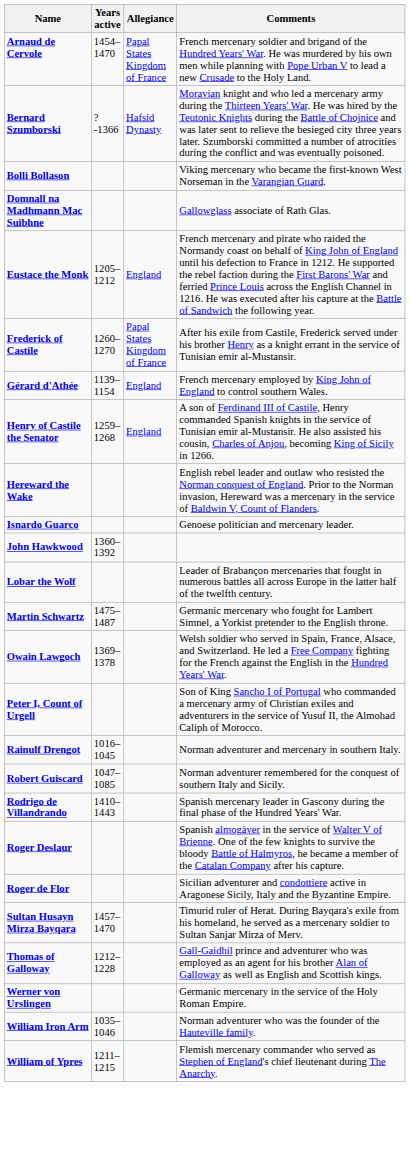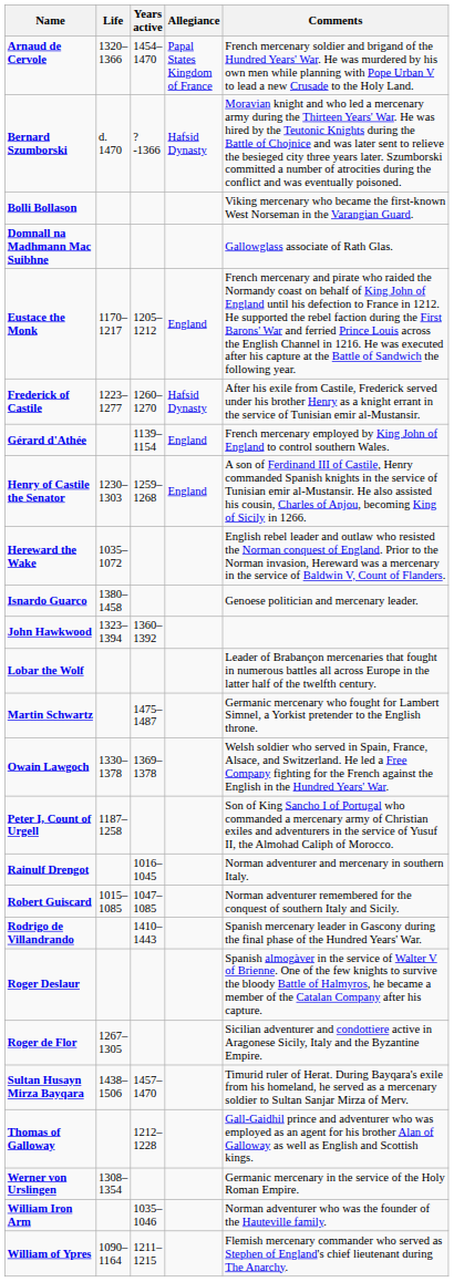 <table class="sortable wikitable">
 <tr>
 <th style="width:21%;">Name</th>
+<th style="width:7%;">Life</th>
 <th style="width:7%;">Years active</th>
 <th style="width:10%;">Allegiance<br></th>
 <th style="width:55%;">Comments</th>
 </tr>
 <tr valign="top">
 <td> <strong><a href='#'>Arnaud de Cervole</a></strong></td>
+<td>1320–1366</td>
 <td>1454–1470</td>
 <td> <a href='#'>Papal States</a><br>  <a href='#'>Kingdom of France</a></td>
 <td>French mercenary soldier and brigand of the <a href='#'>Hundred Years' War</a>. He was murdered by his own men while planning with <a href='#'>Pope Urban V</a> to lead a new <a href='#'>Crusade</a> to the Holy Land.</td>
 </tr>
 <tr>
 <td> <strong><a href='#'>Bernard Szumborski</a></strong></td>
+<td>d. 1470</td>
 <td>?-1366</td>
 <td> <a href='#'>Hafsid Dynasty</a></td>
 <td><a href='#'>Moravian</a> knight and who led a mercenary army during the <a href='#'>Thirteen Years' War</a>. He was hired by the <a href='#'>Teutonic Knights</a> during the <a href='#'>Battle of Chojnice</a> and was later sent to relieve the besieged city three years later. Szumborski committed a number of atrocities during the conflict and was eventually poisoned.</td>
 </tr>
 <tr>
 <td> <strong><a href='#'>Bolli Bollason</a></strong></td>
 <td></td>
 <td></td>
+<td></td>
 <td>Viking mercenary who became the first-known West Norseman in the <a href='#'>Varangian Guard</a>.</td>
 </tr>
 <tr>
 <td> <strong><a href='#'>Domnall na Madhmann Mac Suibhne</a></strong></td>
 <td></td>
 <td></td>
+<td></td>
 <td><a href='#'>Gallowglass</a> associate of Rath Glas.</td>
 </tr>
 <tr>
 <td> <strong><a href='#'>Eustace the Monk</a></strong></td>
+<td>1170–1217</td>
 <td>1205–1212</td>
 <td> <a href='#'>England</a></td>
 <td>French mercenary and pirate who raided the Normandy coast on behalf of <a href='#'>King John of England</a> until his defection to France in 1212. He supported the rebel faction during the <a href='#'>First Barons' War</a> and ferried <a href='#'>Prince Louis</a> across the English Channel in 1216. He was executed after his capture at the <a href='#'>Battle of Sandwich</a> the following year.</td>
 </tr>
 <tr>
 <td> <strong><a href='#'>Frederick of Castile</a></strong></td>
+<td>1223–1277</td>
 <td>1260–1270</td>
-<td> <a href='#'>Papal States</a><br>  <a href='#'>Kingdom of France</a></td>
+<td> <a href='#'>Hafsid Dynasty</a></td>
 <td>After his exile from Castile, Frederick served under his brother <a href='#'>Henry</a> as a knight errant in the service of Tunisian emir al-Mustansir.</td>
 </tr>
 <tr>
 <td> <strong><a href='#'>Gérard d'Athée</a></strong></td>
+<td></td>
 <td>1139–1154</td>
 <td> <a href='#'>England</a></td>
 <td>French mercenary employed by <a href='#'>King John of England</a> to control southern Wales.</td>
 </tr>
 <tr>
 <td> <strong><a href='#'>Henry of Castile the Senator</a></strong></td>
+<td>1230–1303</td>
 <td>1259–1268</td>
 <td> <a href='#'>England</a></td>
 <td>A son of <a href='#'>Ferdinand III of Castile</a>, Henry commanded Spanish knights in the service of Tunisian emir al-Mustansir. He also assisted his cousin, <a href='#'>Charles of Anjou</a>, becoming <a href='#'>King of Sicily</a> in 1266.</td>
 </tr>
 <tr>
 <td> <strong><a href='#'>Hereward the Wake</a></strong></td>
+<td>1035–1072</td>
 <td></td>
 <td></td>
 <td>English rebel leader and outlaw who resisted the <a href='#'>Norman conquest of England</a>. Prior to the Norman invasion, Hereward was a mercenary in the service of <a href='#'>Baldwin V, Count of Flanders</a>.</td>
 </tr>
 <tr>
 <td> <strong><a href='#'>Isnardo Guarco</a></strong></td>
+<td>1380–1458</td>
 <td></td>
 <td></td>
 <td>Genoese politician and mercenary leader.</td>
 </tr>
 <tr>
 <td> <strong><a href='#'>John Hawkwood</a></strong></td>
+<td>1323–1394</td>
 <td>1360–1392</td>
 <td></td>
 <td></td>
 </tr>
 <tr>
 <td> <strong><a href='#'>Lobar the Wolf</a></strong></td>
 <td></td>
 <td></td>
+<td></td>
 <td>Leader of Brabançon mercenaries that fought in numerous battles all across Europe in the latter half of the twelfth century.</td>
 </tr>
 <tr>
 <td> <strong><a href='#'>Martin Schwartz</a></strong></td>
+<td></td>
 <td>1475–1487</td>
 <td></td>
 <td>Germanic mercenary who fought for Lambert Simnel, a Yorkist pretender to the English throne.</td>
 </tr>
 <tr>
 <td> <strong><a href='#'>Owain Lawgoch</a></strong></td>
+<td>1330–1378</td>
 <td>1369–1378</td>
 <td></td>
 <td>Welsh soldier who served in Spain, France, Alsace, and Switzerland. He led a <a href='#'>Free Company</a> fighting for the French against the English in the <a href='#'>Hundred Years' War</a>.</td>
 </tr>
 <tr>
 <td> <strong><a href='#'>Peter I, Count of Urgell</a></strong></td>
+<td>1187–1258</td>
 <td></td>
 <td></td>
 <td>Son of King <a href='#'>Sancho I of Portugal</a> who commanded a mercenary army of Christian exiles and adventurers in the service of Yusuf II, the Almohad Caliph of Morocco.</td>
 </tr>
 <tr>
 <td> <strong><a href='#'>Rainulf Drengot</a></strong></td>
+<td></td>
 <td>1016–1045</td>
 <td></td>
 <td>Norman adventurer and mercenary in southern Italy.</td>
 </tr>
 <tr>
 <td> <strong><a href='#'>Robert Guiscard</a></strong></td>
+<td>1015–1085</td>
 <td>1047–1085</td>
 <td></td>
 <td>Norman adventurer remembered for the conquest of southern Italy and Sicily.</td>
 </tr>
 <tr>
 <td> <strong><a href='#'>Rodrigo de Villandrando</a></strong></td>
+<td></td>
 <td>1410–1443</td>
 <td></td>
 <td>Spanish mercenary leader in Gascony during the final phase of the Hundred Years' War.</td>
 </tr>
 <tr>
 <td> <strong><a href='#'>Roger Deslaur</a></strong></td>
 <td></td>
 <td></td>
+<td></td>
 <td>Spanish <a href='#'>almogàver</a> in the service of <a href='#'>Walter V of Brienne</a>. One of the few knights to survive the bloody <a href='#'>Battle of Halmyros</a>, he became a member of the <a href='#'>Catalan Company</a> after his capture.</td>
 </tr>
 <tr>
 <td> <strong><a href='#'>Roger de Flor</a></strong></td>
+<td>1267–1305</td>
 <td></td>
 <td></td>
 <td>Sicilian adventurer and <a href='#'>condottiere</a> active in Aragonese Sicily, Italy and the Byzantine Empire.</td>
 </tr>
 <tr>
 <td><strong><a href='#'>Sultan Husayn Mirza Bayqara</a></strong></td>
+<td>1438–1506</td>
 <td>1457–1470</td>
 <td></td>
 <td>Timurid ruler of Herat. During Bayqara's exile from his homeland, he served as a mercenary soldier to Sultan Sanjar Mirza of Merv.</td>
 </tr>
 <tr>
 <td> <strong><a href='#'>Thomas of Galloway</a></strong></td>
+<td></td>
 <td>1212–1228</td>
 <td><br></td>
 <td><a href='#'>Gall-Gaidhil</a> prince and adventurer who was employed as an agent for his brother <a href='#'>Alan of Galloway</a> as well as English and Scottish kings.</td>
 </tr>
 <tr>
 <td><strong><a href='#'>Werner von Urslingen</a></strong></td>
+<td>1308–1354</td>
 <td></td>
 <td></td>
 <td>Germanic mercenary in the service of the Holy Roman Empire.</td>
 </tr>
 <tr>
 <td> <strong><a href='#'>William Iron Arm</a></strong></td>
+<td></td>
 <td>1035–1046</td>
 <td></td>
 <td>Norman adventurer who was the founder of the <a href='#'>Hauteville family</a>.</td>
 </tr>
 <tr>
 <td> <strong><a href='#'>William of Ypres</a></strong></td>
+<td>1090–1164</td>
 <td>1211–1215</td>
 <td></td>
 <td>Flemish mercenary commander who served as <a href='#'>Stephen of England</a>'s chief lieutenant during <a href='#'>The Anarchy</a>.</td>
 </tr>
 </table>
